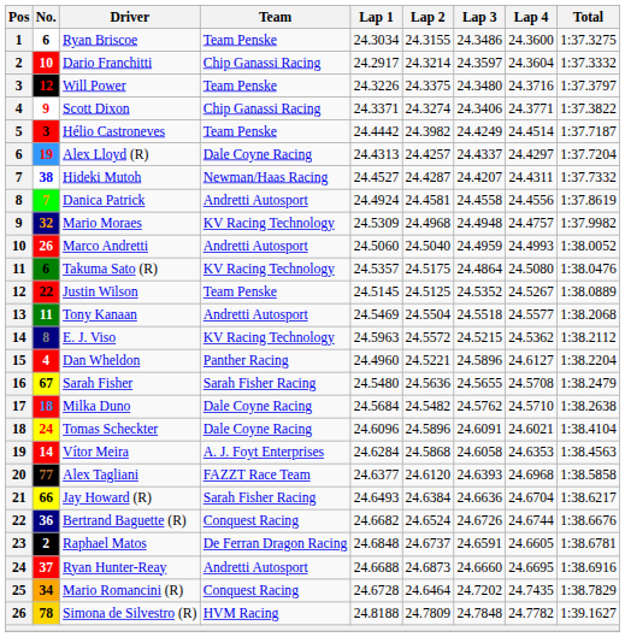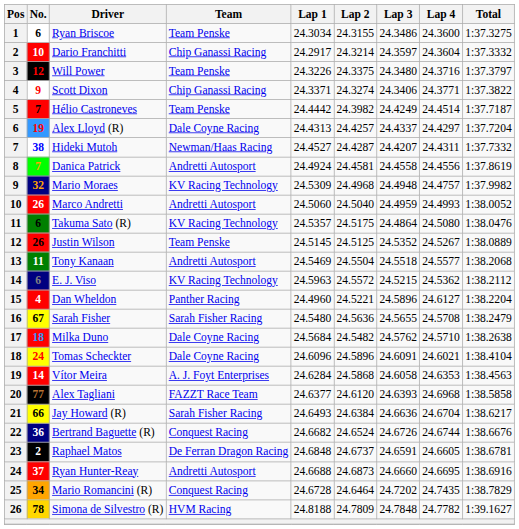 <table class="wikitable" style="font-size:95%;">
 <tr>
 <th>Pos</th>
 <th>No.</th>
 <th>Driver</th>
 <th>Team</th>
 <th>Lap 1</th>
 <th>Lap 2</th>
 <th>Lap 3</th>
 <th>Lap 4</th>
 <th>Total</th>
 </tr>
 <tr>
 <th>1</th>
 <td style="background:white; color:black;" align="center"><strong>6</strong></td>
 <td> <a href='#'>Ryan Briscoe</a></td>
 <td><a href='#'>Team Penske</a></td>
 <td align=center>24.3034</td>
 <td align=center>24.3155</td>
 <td align=center>24.3486</td>
 <td align=center>24.3600</td>
 <td align=center>1:37.3275</td>
 </tr>
 <tr>
 <th>2</th>
 <td style="background:red; color:white;" align=center><strong>10</strong></td>
 <td> <a href='#'>Dario Franchitti</a></td>
 <td><a href='#'>Chip Ganassi Racing</a></td>
 <td align=center>24.2917</td>
 <td align=center>24.3214</td>
 <td align=center>24.3597</td>
 <td align=center>24.3604</td>
 <td align=center>1:37.3332</td>
 </tr>
 <tr>
 <th>3</th>
 <td style="background:black; color:red;" align=center><strong>12</strong></td>
 <td> <a href='#'>Will Power</a></td>
 <td><a href='#'>Team Penske</a></td>
 <td align=center>24.3226</td>
 <td align=center>24.3375</td>
 <td align=center>24.3480</td>
 <td align=center>24.3716</td>
 <td align=center>1:37.3797</td>
 </tr>
 <tr>
 <th>4</th>
 <td style="background:white; color:red;" align="center"><strong>9</strong></td>
 <td> <a href='#'>Scott Dixon</a></td>
 <td><a href='#'>Chip Ganassi Racing</a></td>
 <td align=center>24.3371</td>
 <td align=center>24.3274</td>
 <td align=center>24.3406</td>
 <td align=center>24.3771</td>
 <td align=center>1:37.3822</td>
 </tr>
 <tr>
 <th>5</th>
-<td style="background:red; color:black;" align="center"><strong>3</strong></td>
+<td style="background:red; color:black;" align="center"><strong>7</strong></td>
 <td> <a href='#'>Hélio Castroneves</a></td>
 <td><a href='#'>Team Penske</a></td>
 <td align=center>24.4442</td>
 <td align=center>24.3982</td>
 <td align=center>24.4249</td>
 <td align=center>24.4514</td>
 <td align=center>1:37.7187</td>
 </tr>
 <tr>
 <th>6</th>
 <td style="background:#3399FF; color:red;" align="center"><strong>19</strong></td>
 <td> <a href='#'>Alex Lloyd</a> (R)</td>
 <td><a href='#'>Dale Coyne Racing</a></td>
 <td align=center>24.4313</td>
 <td align=center>24.4257</td>
 <td align=center>24.4337</td>
 <td align=center>24.4297</td>
 <td align=center>1:37.7204</td>
 </tr>
 <tr>
 <th>7</th>
 <td style="background:white; color:blue;" align="center"><strong>38</strong></td>
 <td> <a href='#'>Hideki Mutoh</a></td>
 <td><a href='#'>Newman/Haas Racing</a></td>
 <td align=center>24.4527</td>
 <td align=center>24.4287</td>
 <td align=center>24.4207</td>
 <td align=center>24.4311</td>
 <td align=center>1:37.7332</td>
 </tr>
 <tr>
 <th>8</th>
 <td style="background:lime; color:orange;" align="center"><strong>7</strong></td>
 <td> <a href='#'>Danica Patrick</a></td>
 <td><a href='#'>Andretti Autosport</a></td>
 <td align=center>24.4924</td>
 <td align=center>24.4581</td>
 <td align=center>24.4558</td>
 <td align=center>24.4556</td>
 <td align=center>1:37.8619</td>
 </tr>
 <tr>
 <th>9</th>
 <td style="background:navy; color:orange;" align="center"><strong>32</strong></td>
 <td> <a href='#'>Mario Moraes</a></td>
 <td><a href='#'>KV Racing Technology</a></td>
 <td align=center>24.5309</td>
 <td align=center>24.4968</td>
 <td align=center>24.4948</td>
 <td align=center>24.4757</td>
 <td align=center>1:37.9982</td>
 </tr>
 <tr>
 <th>10</th>
 <td style="background:red; color:white;" align="center"><strong>26</strong></td>
 <td> <a href='#'>Marco Andretti</a></td>
 <td><a href='#'>Andretti Autosport</a></td>
 <td align=center>24.5060</td>
 <td align=center>24.5040</td>
 <td align=center>24.4959</td>
 <td align=center>24.4993</td>
 <td align=center>1:38.0052</td>
 </tr>
 <tr>
 <th>11</th>
 <td style="background:green; color:black;" align="center"><strong>6</strong></td>
 <td> <a href='#'>Takuma Sato</a> (R)</td>
 <td><a href='#'>KV Racing Technology</a></td>
 <td align=center>24.5357</td>
 <td align=center>24.5175</td>
 <td align=center>24.4864</td>
 <td align=center>24.5080</td>
 <td align=center>1:38.0476</td>
 </tr>
 <tr>
 <th>12</th>
-<td style="background:red; color:black;" align="center"><strong>22</strong></td>
+<td style="background:red; color:black;" align="center"><strong>26</strong></td>
 <td> <a href='#'>Justin Wilson</a></td>
 <td><a href='#'>Team Penske</a></td>
 <td align=center>24.5145</td>
 <td align=center>24.5125</td>
 <td align=center>24.5352</td>
 <td align=center>24.5267</td>
 <td align=center>1:38.0889</td>
 </tr>
 <tr>
 <th>13</th>
 <td style="background:green; color:white;" align="center"><strong>11</strong></td>
 <td> <a href='#'>Tony Kanaan</a></td>
 <td><a href='#'>Andretti Autosport</a></td>
 <td align=center>24.5469</td>
 <td align=center>24.5504</td>
 <td align=center>24.5518</td>
 <td align=center>24.5577</td>
 <td align=center>1:38.2068</td>
 </tr>
 <tr>
 <th>14</th>
-<td style="background:navy; color:gray;" align="center"><strong>8</strong></td>
+<td style="background:navy; color:gray;" align="center"><strong>6</strong></td>
 <td> <a href='#'>E. J. Viso</a></td>
 <td><a href='#'>KV Racing Technology</a></td>
 <td align=center>24.5963</td>
 <td align=center>24.5572</td>
 <td align=center>24.5215</td>
 <td align=center>24.5362</td>
 <td align=center>1:38.2112</td>
 </tr>
 <tr>
 <th>15</th>
 <td style="background:red; color:white;" align="center"><strong>4</strong></td>
 <td> <a href='#'>Dan Wheldon</a></td>
 <td><a href='#'>Panther Racing</a></td>
 <td align=center>24.4960</td>
 <td align=center>24.5221</td>
 <td align=center>24.5896</td>
 <td align=center>24.6127</td>
 <td align=center>1:38.2204</td>
 </tr>
 <tr>
 <th>16</th>
 <td style="background:yellow; color:black;" align="center"><strong>67</strong></td>
 <td> <a href='#'>Sarah Fisher</a></td>
 <td><a href='#'>Sarah Fisher Racing</a></td>
 <td align=center>24.5480</td>
 <td align=center>24.5636</td>
 <td align=center>24.5655</td>
 <td align=center>24.5708</td>
 <td align=center>1:38.2479</td>
 </tr>
 <tr>
 <th>17</th>
 <td style="background:red; color:#3399FF;" align="center"><strong>18</strong></td>
 <td> <a href='#'>Milka Duno</a></td>
 <td><a href='#'>Dale Coyne Racing</a></td>
 <td align=center>24.5684</td>
 <td align=center>24.5482</td>
 <td align=center>24.5762</td>
 <td align=center>24.5710</td>
 <td align=center>1:38.2638</td>
 </tr>
 <tr>
 <th>18</th>
 <td style="background:yellow; color:red;" align="center"><strong>24</strong></td>
 <td> <a href='#'>Tomas Scheckter</a></td>
 <td><a href='#'>Dale Coyne Racing</a></td>
 <td align=center>24.6096</td>
 <td align=center>24.5896</td>
 <td align=center>24.6091</td>
 <td align=center>24.6021</td>
 <td align=center>1:38.4104</td>
 </tr>
 <tr>
 <th>19</th>
 <td style="background:red; color:white;" align="center"><strong>14</strong></td>
 <td> <a href='#'>Vítor Meira</a></td>
 <td><a href='#'>A. J. Foyt Enterprises</a></td>
 <td align=center>24.6284</td>
 <td align=center>24.5868</td>
 <td align=center>24.6058</td>
 <td align=center>24.6353</td>
 <td align=center>1:38.4563</td>
 </tr>
 <tr>
 <th>20</th>
 <td style="background:black; color:#B87333;" align="center"><strong>77</strong></td>
 <td> <a href='#'>Alex Tagliani</a></td>
 <td><a href='#'>FAZZT Race Team</a></td>
 <td align=center>24.6377</td>
 <td align=center>24.6120</td>
 <td align=center>24.6393</td>
 <td align=center>24.6968</td>
 <td align=center>1:38.5858</td>
 </tr>
 <tr>
 <th>21</th>
 <td style="background:yellow; color:black;" align="center"><strong>66</strong></td>
 <td> <a href='#'>Jay Howard</a> (R)</td>
 <td><a href='#'>Sarah Fisher Racing</a></td>
 <td align=center>24.6493</td>
 <td align=center>24.6384</td>
 <td align=center>24.6636</td>
 <td align=center>24.6704</td>
 <td align=center>1:38.6217</td>
 </tr>
 <tr>
 <th>22</th>
 <td style="background:navy; color:white;" align="center"><strong>36</strong></td>
 <td> <a href='#'>Bertrand Baguette</a> (R)</td>
 <td><a href='#'>Conquest Racing</a></td>
 <td align=center>24.6682</td>
 <td align=center>24.6524</td>
 <td align=center>24.6726</td>
 <td align=center>24.6744</td>
 <td align=center>1:38.6676</td>
 </tr>
 <tr>
 <th>23</th>
 <td style="background:black; color:white;" align="center"><strong>2</strong></td>
 <td> <a href='#'>Raphael Matos</a></td>
 <td><a href='#'>De Ferran Dragon Racing</a></td>
 <td align=center>24.6848</td>
 <td align=center>24.6737</td>
 <td align=center>24.6591</td>
 <td align=center>24.6605</td>
 <td align=center>1:38.6781</td>
 </tr>
 <tr>
 <th>24</th>
 <td style="background:red; color:white;" align="center"><strong>37</strong></td>
 <td> <a href='#'>Ryan Hunter-Reay</a></td>
 <td><a href='#'>Andretti Autosport</a></td>
 <td align=center>24.6688</td>
 <td align=center>24.6873</td>
 <td align=center>24.6660</td>
 <td align=center>24.6695</td>
 <td align=center>1:38.6916</td>
 </tr>
 <tr>
 <th>25</th>
 <td style="background:orange; color:black;" align="center"><strong>34</strong></td>
 <td> <a href='#'>Mario Romancini</a> (R)</td>
 <td><a href='#'>Conquest Racing</a></td>
 <td align=center>24.6728</td>
 <td align=center>24.6464</td>
 <td align=center>24.7202</td>
 <td align=center>24.7435</td>
 <td align=center>1:38.7829</td>
 </tr>
 <tr>
 <th>26</th>
 <td style="background:gold; color:black;" align="center"><strong>78</strong></td>
 <td> <a href='#'>Simona de Silvestro</a> (R)</td>
 <td><a href='#'>HVM Racing</a></td>
 <td align=center>24.8188</td>
 <td align=center>24.7809</td>
 <td align=center>24.7848</td>
 <td align=center>24.7782</td>
 <td align=center>1:39.1627</td>
 </tr>
 <tr>
 <th colspan=9></th>
 </tr>
 <tr>
 </tr>
 </table>
